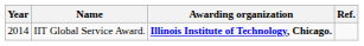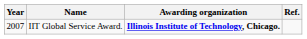 <table class="wikitable" style="font-size:90%;">
 <tr>
 <th>Year</th>
 <th>Name</th>
 <th>Awarding organization</th>
 <th>Ref.</th>
 </tr>
 <tr>
-<td>2014</td>
+<td>2007</td>
 <td>IIT Global Service Award.</td>
 <td><strong><a href='#'>Illinois Institute of Technology</a>, Chicago.</strong></td>
 <td></td>
 </tr>
 </table>
